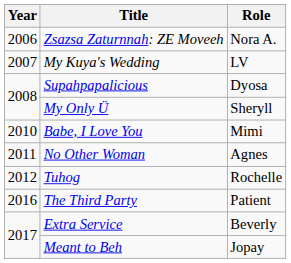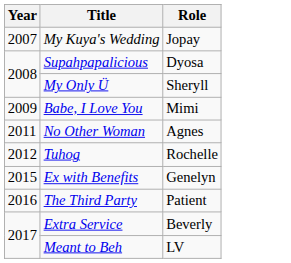 <table class="wikitable">
 <tr>
 <th>Year</th>
 <th>Title</th>
 <th>Role</th>
 </tr>
 <tr>
-<td>2006</td>
-<td><em><a href='#'>Zsazsa Zaturnnah</a>: ZE Moveeh</em></td>
-<td>Nora A.</td>
-</tr>
-<tr>
 <td>2007</td>
 <td><em>My Kuya's Wedding</em></td>
-<td>LV</td>
+<td>Jopay</td>
 </tr>
 <tr>
 <td rowspan="2">2008</td>
 <td><em><a href='#'>Supahpapalicious</a></em></td>
 <td>Dyosa</td>
 </tr>
 <tr>
 <td><em><a href='#'>My Only Ü</a></em></td>
 <td>Sheryll</td>
 </tr>
 <tr>
-<td>2010</td>
+<td>2009</td>
 <td><em><a href='#'>Babe, I Love You</a></em></td>
 <td>Mimi</td>
 </tr>
 <tr>
 <td>2011</td>
 <td><em><a href='#'>No Other Woman</a></em></td>
 <td>Agnes</td>
 </tr>
 <tr>
 <td>2012</td>
 <td><em><a href='#'>Tuhog</a></em></td>
 <td>Rochelle</td>
 </tr>
 <tr>
+<td>2015</td>
+<td><em><a href='#'>Ex with Benefits</a></em></td>
+<td>Genelyn</td>
+</tr>
+<tr>
 <td>2016</td>
 <td><em><a href='#'>The Third Party</a></em></td>
 <td>Patient</td>
 </tr>
 <tr>
 <td rowspan="2">2017</td>
 <td><em><a href='#'>Extra Service</a></em></td>
 <td>Beverly</td>
 </tr>
 <tr>
 <td><em><a href='#'>Meant to Beh</a></em></td>
-<td>Jopay</td>
+<td>LV</td>
 </tr>
 </table>
